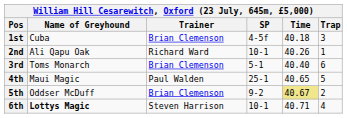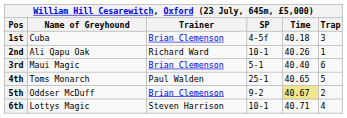 <table class="wikitable">
 <tr>
 <th colspan="6"><a href='#'>William Hill Cesarewitch</a>, <a href='#'>Oxford</a> (23 July, 645m, £5,000)</th>
 </tr>
 <tr>
 <th width=30>Pos</th>
 <th width=180>Name of Greyhound</th>
 <th width=150>Trainer</th>
 <th width=50>SP</th>
 <th width=50>Time</th>
 <th width=30>Trap</th>
 </tr>
 <tr>
 <th>1st</th>
 <td>Cuba</td>
 <td><a href='#'>Brian Clemenson</a></td>
 <td>4-5f</td>
 <td>40.18</td>
 <td>3</td>
 </tr>
 <tr>
 <th>2nd</th>
 <td>Ali Qapu Oak</td>
 <td>Richard Ward</td>
 <td>10-1</td>
 <td>40.26</td>
 <td>1</td>
 </tr>
 <tr>
 <th>3rd</th>
-<td>Toms Monarch</td>
+<td>Maui Magic</td>
 <td><a href='#'>Brian Clemenson</a></td>
 <td>5-1</td>
 <td>40.40</td>
 <td>6</td>
 </tr>
 <tr>
 <th>4th</th>
-<td>Maui Magic</td>
+<td>Toms Monarch</td>
 <td>Paul Walden</td>
 <td>25-1</td>
 <td>40.65</td>
 <td>5</td>
 </tr>
 <tr>
 <th>5th</th>
 <td>Oddser McDuff</td>
 <td><a href='#'>Brian Clemenson</a></td>
 <td>9-2</td>
 <td style="background: khaki;">40.67</td>
 <td>2</td>
 </tr>
 <tr>
 <th>6th</th>
-<td><strong>Lottys Magic</strong></td>
+<td>Lottys Magic</td>
 <td>Steven Harrison</td>
 <td>10-1</td>
 <td>40.71</td>
 <td>4</td>
 </tr>
 </table>
